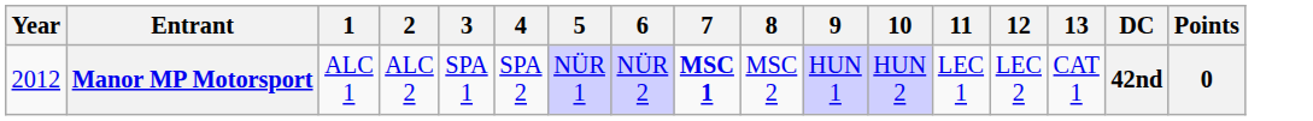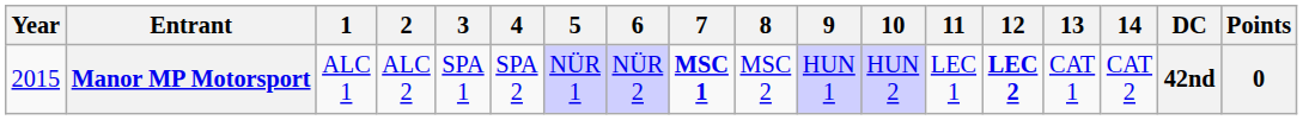 <table class="wikitable" style="text-align:center; font-size:85%">
 <tr>
 <th>Year</th>
 <th>Entrant</th>
 <th>1</th>
 <th>2</th>
 <th>3</th>
 <th>4</th>
 <th>5</th>
 <th>6</th>
 <th>7</th>
 <th>8</th>
 <th>9</th>
 <th>10</th>
 <th>11</th>
 <th>12</th>
 <th>13</th>
+<th>14</th>
 <th>DC</th>
 <th>Points</th>
 </tr>
 <tr>
-<td><a href='#'>2012</a></td>
+<td><a href='#'>2015</a></td>
 <th nowrap><a href='#'>Manor MP Motorsport</a></th>
 <td style="background:#;"><a href='#'>ALC<br>1</a><br></td>
 <td style="background:#;"><a href='#'>ALC<br>2</a><br></td>
 <td style="background:#;"><a href='#'>SPA<br>1</a><br></td>
 <td style="background:#;"><a href='#'>SPA<br>2</a><br></td>
 <td style="background:#cfcfff;"><a href='#'>NÜR<br>1</a><br></td>
 <td style="background:#cfcfff;"><a href='#'>NÜR<br>2</a><br></td>
 <td style="background:#;"><strong><a href='#'>MSC<br>1</a><br></strong></td>
 <td style="background:#;"><a href='#'>MSC<br>2</a><br></td>
 <td style="background:#cfcfff;"><a href='#'>HUN<br>1</a><br></td>
 <td style="background:#cfcfff;"><a href='#'>HUN<br>2</a><br></td>
 <td style="background:#;"><a href='#'>LEC<br>1</a><br></td>
-<td style="background:#;"><a href='#'>LEC<br>2</a><br></td>
+<td style="background:#;"><strong><a href='#'>LEC<br>2</a><br></strong></td>
 <td style="background:#;"><a href='#'>CAT<br>1</a><br></td>
+<td style="background:#;"><a href='#'>CAT<br>2</a><br></td>
 <th>42nd</th>
 <th>0</th>
 </tr>
 </table>
